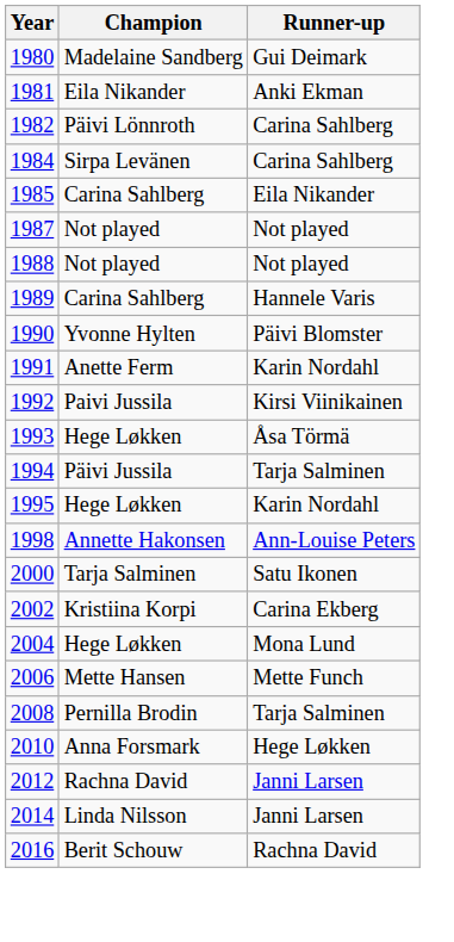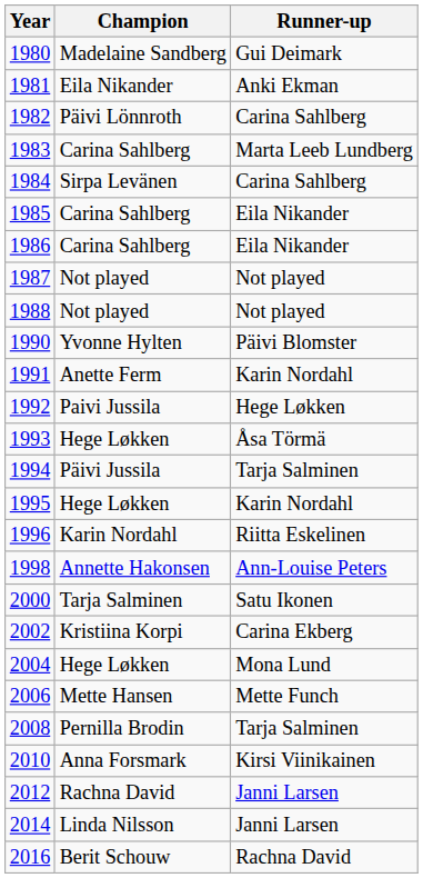 <table class="wikitable">
 <tr>
 <th>Year</th>
 <th>Champion</th>
 <th>Runner-up</th>
 </tr>
 <tr>
 <td><a href='#'>1980</a></td>
 <td> Madelaine Sandberg</td>
 <td> Gui Deimark</td>
 </tr>
 <tr>
 <td><a href='#'>1981</a></td>
 <td> Eila Nikander</td>
 <td> Anki Ekman</td>
 </tr>
 <tr>
 <td><a href='#'>1982</a></td>
 <td> Päivi Lönnroth</td>
 <td> Carina Sahlberg</td>
 </tr>
 <tr>
+<td><a href='#'>1983</a></td>
+<td> Carina Sahlberg</td>
+<td> Marta Leeb Lundberg</td>
+</tr>
+<tr>
 <td><a href='#'>1984</a></td>
 <td> Sirpa Levänen</td>
 <td> Carina Sahlberg</td>
 </tr>
 <tr>
 <td><a href='#'>1985</a></td>
+<td> Carina Sahlberg</td>
+<td> Eila Nikander</td>
+</tr>
+<tr>
+<td><a href='#'>1986</a></td>
 <td> Carina Sahlberg</td>
 <td> Eila Nikander</td>
 </tr>
 <tr>
 <td><a href='#'>1987</a></td>
 <td> Not played</td>
 <td> Not played</td>
 </tr>
 <tr>
 <td><a href='#'>1988</a></td>
 <td> Not played</td>
 <td> Not played</td>
 </tr>
 <tr>
-<td><a href='#'>1989</a></td>
-<td> Carina Sahlberg</td>
-<td> Hannele Varis</td>
-</tr>
-<tr>
 <td><a href='#'>1990</a></td>
 <td> Yvonne Hylten</td>
 <td> Päivi Blomster</td>
 </tr>
 <tr>
 <td><a href='#'>1991</a></td>
 <td> Anette Ferm</td>
 <td> Karin Nordahl</td>
 </tr>
 <tr>
 <td><a href='#'>1992</a></td>
 <td> Paivi Jussila</td>
-<td> Kirsi Viinikainen</td>
+<td> Hege Løkken</td>
 </tr>
 <tr>
 <td><a href='#'>1993</a></td>
 <td> Hege Løkken</td>
 <td> Åsa Törmä</td>
 </tr>
 <tr>
 <td><a href='#'>1994</a></td>
 <td> Päivi Jussila</td>
 <td> Tarja Salminen</td>
 </tr>
 <tr>
 <td><a href='#'>1995</a></td>
 <td> Hege Løkken</td>
 <td> Karin Nordahl</td>
+</tr>
+<tr>
+<td><a href='#'>1996</a></td>
+<td> Karin Nordahl</td>
+<td> Riitta Eskelinen</td>
 </tr>
 <tr>
 <td><a href='#'>1998</a></td>
 <td> <a href='#'>Annette Hakonsen</a></td>
 <td> <a href='#'>Ann-Louise Peters</a></td>
 </tr>
 <tr>
 <td><a href='#'>2000</a></td>
 <td> Tarja Salminen</td>
 <td> Satu Ikonen</td>
 </tr>
 <tr>
 <td><a href='#'>2002</a></td>
 <td> Kristiina Korpi</td>
 <td> Carina Ekberg</td>
 </tr>
 <tr>
 <td><a href='#'>2004</a></td>
 <td> Hege Løkken</td>
 <td> Mona Lund</td>
 </tr>
 <tr>
 <td><a href='#'>2006</a></td>
 <td> Mette Hansen</td>
 <td> Mette Funch</td>
 </tr>
 <tr )>
 <td><a href='#'>2008</a></td>
 <td> Pernilla Brodin</td>
 <td> Tarja Salminen</td>
 </tr>
 <tr>
 <td><a href='#'>2010</a></td>
 <td> Anna Forsmark</td>
-<td> Hege Løkken</td>
+<td> Kirsi Viinikainen</td>
 </tr>
 <tr>
 <td><a href='#'>2012</a></td>
 <td> Rachna David</td>
 <td> <a href='#'>Janni Larsen</a></td>
 </tr>
 <tr>
 <td><a href='#'>2014</a></td>
 <td> Linda Nilsson</td>
 <td> Janni Larsen</td>
 </tr>
 <tr>
 <td><a href='#'>2016</a></td>
 <td> Berit Schouw</td>
 <td> Rachna David</td>
 </tr>
 </table>
